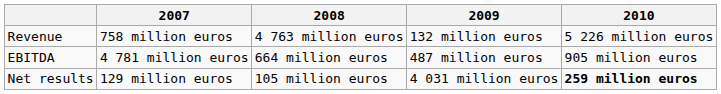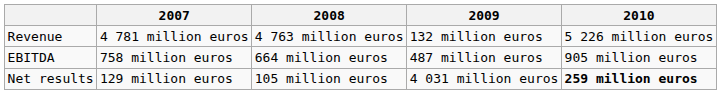 <table class="wikitable sortable">
 <tr>
 <th></th>
 <th>2007</th>
 <th>2008</th>
 <th>2009</th>
 <th>2010</th>
 </tr>
 <tr>
 <td>Revenue</td>
-<td>758 million euros</td>
+<td>4 781 million euros </td>
 <td>4 763 million euros </td>
 <td>132 million euros</td>
 <td>5 226 million euros </td>
 </tr>
 <tr>
 <td>EBITDA</td>
-<td>4 781 million euros </td>
+<td>758 million euros</td>
 <td>664 million euros</td>
 <td>487 million euros</td>
 <td>905 million euros</td>
 </tr>
 <tr>
 <td>Net results</td>
 <td>129 million euros</td>
 <td>105 million euros</td>
 <td>4 031 million euros </td>
 <td><strong>259 million euros</strong></td>
 </tr>
 </table>
